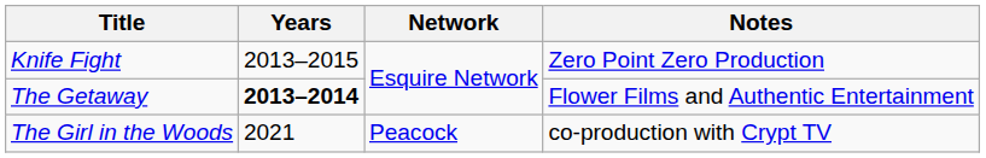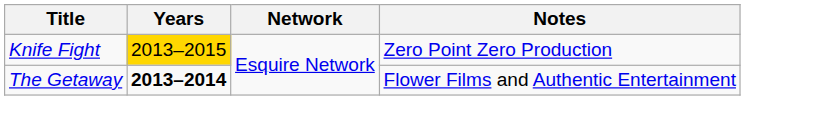 <table class="wikitable sortable">
 <tr>
 <th>Title</th>
 <th>Years</th>
 <th>Network</th>
 <th>Notes</th>
 </tr>
 <tr>
 <td><em><a href='#'>Knife Fight</a></em></td>
-<td>2013–2015</td>
+<td style="background: gold;">2013–2015</td>
 <td rowspan="2"><a href='#'>Esquire Network</a></td>
 <td><a href='#'>Zero Point Zero Production</a></td>
 </tr>
 <tr>
 <td><em><a href='#'>The Getaway</a></em></td>
 <td><strong>2013–2014</strong></td>
 <td><a href='#'>Flower Films</a> and <a href='#'>Authentic Entertainment</a></td>
 </tr>
-<tr>
-<td><em><a href='#'>The Girl in the Woods</a></em></td>
-<td>2021</td>
-<td><a href='#'>Peacock</a></td>
-<td>co-production with <a href='#'>Crypt TV</a></td>
-</tr>
 </table>
